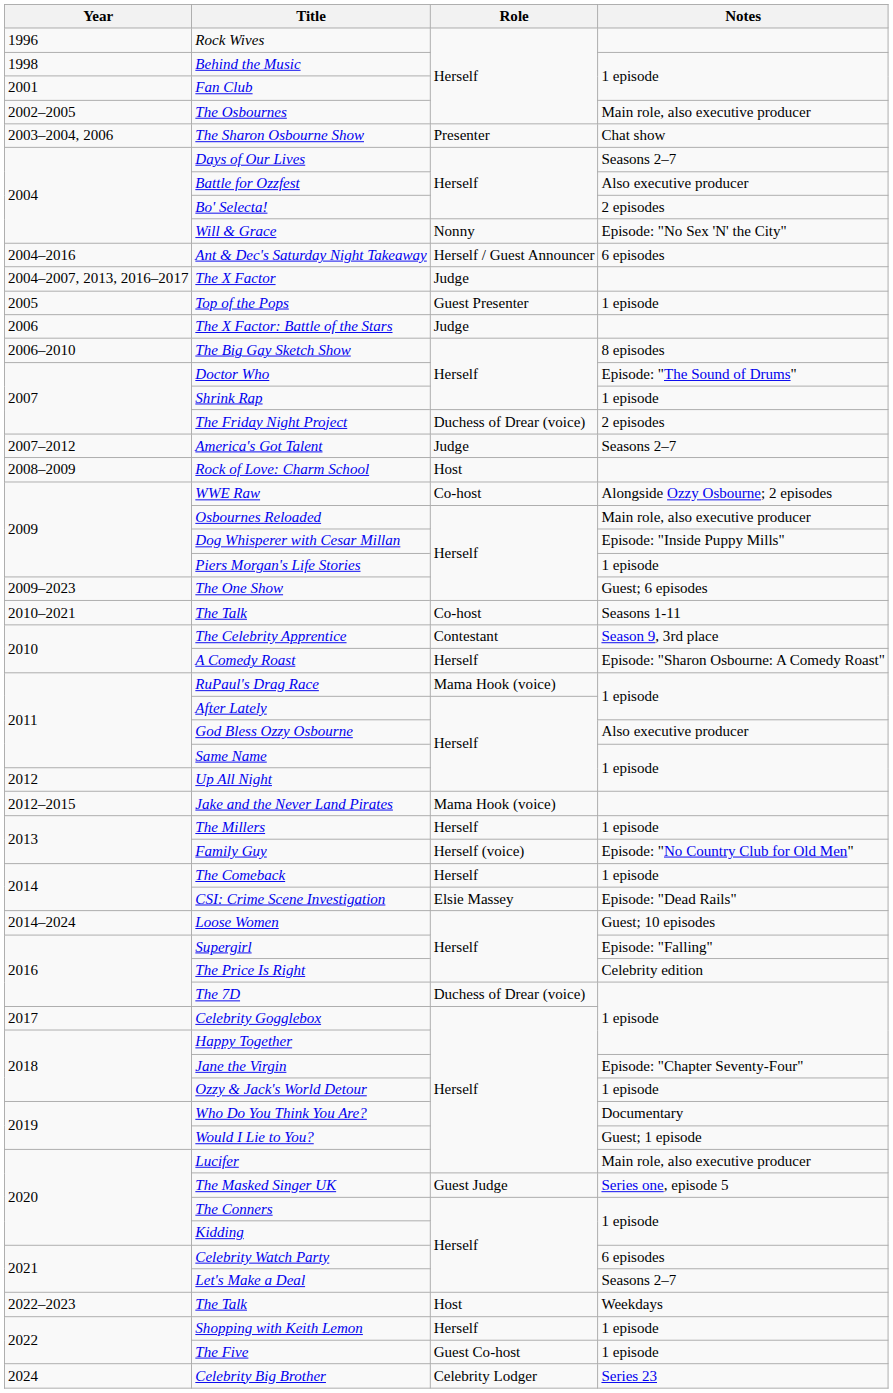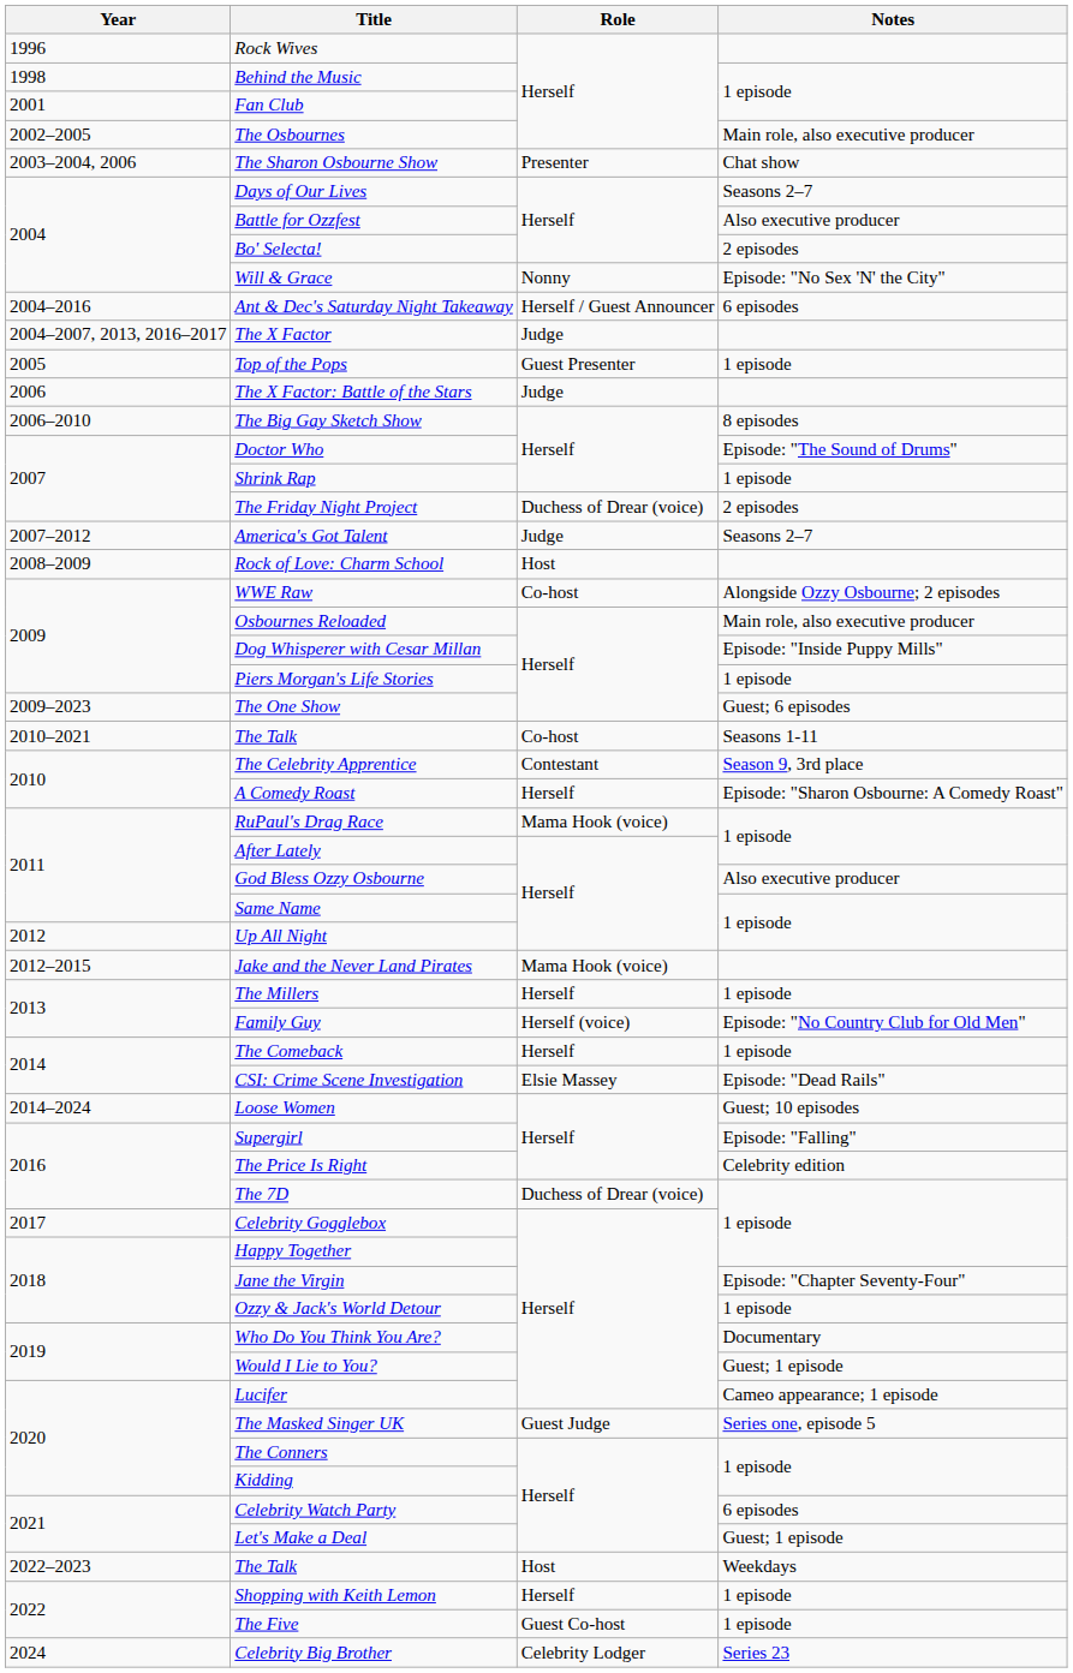 <table class="wikitable">
 <tr>
 <th>Year</th>
 <th>Title</th>
 <th>Role</th>
 <th>Notes</th>
 </tr>
 <tr>
 <td>1996</td>
 <td><em>Rock Wives</em></td>
 <td rowspan="4">Herself</td>
 <td></td>
 </tr>
 <tr>
 <td>1998</td>
 <td><em><a href='#'>Behind the Music</a></em></td>
 <td rowspan="2">1 episode</td>
 </tr>
 <tr>
 <td>2001</td>
 <td><a href='#'><em>Fan Club</em></a></td>
 </tr>
 <tr>
 <td>2002–2005</td>
 <td><em><a href='#'>The Osbournes</a></em></td>
 <td>Main role, also executive producer</td>
 </tr>
 <tr>
 <td>2003–2004, 2006</td>
 <td><em><a href='#'>The Sharon Osbourne Show</a></em></td>
 <td>Presenter</td>
 <td>Chat show</td>
 </tr>
 <tr>
 <td rowspan="4">2004</td>
 <td><em><a href='#'>Days of Our Lives</a></em></td>
 <td rowspan="3">Herself</td>
 <td>Seasons 2–7</td>
 </tr>
 <tr>
 <td><em><a href='#'>Battle for Ozzfest</a></em></td>
 <td>Also executive producer</td>
 </tr>
 <tr>
 <td><em><a href='#'>Bo' Selecta!</a></em></td>
 <td>2 episodes</td>
 </tr>
 <tr>
 <td><em><a href='#'>Will & Grace</a></em></td>
 <td>Nonny</td>
 <td>Episode: "No Sex 'N' the City"</td>
 </tr>
 <tr>
 <td>2004–2016</td>
 <td><em><a href='#'>Ant & Dec's Saturday Night Takeaway</a></em></td>
 <td>Herself / Guest Announcer</td>
 <td>6 episodes</td>
 </tr>
 <tr>
 <td>2004–2007, 2013, 2016–2017</td>
 <td><a href='#'><em>The X Factor</em></a></td>
 <td>Judge</td>
 <td></td>
 </tr>
 <tr>
 <td>2005</td>
 <td><em><a href='#'>Top of the Pops</a></em></td>
 <td>Guest Presenter</td>
 <td>1 episode</td>
 </tr>
 <tr>
 <td>2006</td>
 <td><em><a href='#'>The X Factor: Battle of the Stars</a></em></td>
 <td>Judge</td>
 <td></td>
 </tr>
 <tr>
 <td>2006–2010</td>
 <td><em><a href='#'>The Big Gay Sketch Show</a></em></td>
 <td rowspan="3">Herself</td>
 <td>8 episodes</td>
 </tr>
 <tr>
 <td rowspan="3">2007</td>
 <td><em><a href='#'>Doctor Who</a></em></td>
 <td>Episode: "<a href='#'>The Sound of Drums</a>"</td>
 </tr>
 <tr>
 <td><a href='#'><em>Shrink Rap</em></a></td>
 <td>1 episode</td>
 </tr>
 <tr>
 <td><em><a href='#'>The Friday Night Project</a></em></td>
 <td>Duchess of Drear (voice)</td>
 <td>2 episodes</td>
 </tr>
 <tr>
 <td>2007–2012</td>
 <td><em><a href='#'>America's Got Talent</a></em></td>
 <td>Judge</td>
 <td>Seasons 2–7</td>
 </tr>
 <tr>
 <td>2008–2009</td>
 <td><em><a href='#'>Rock of Love: Charm School</a></em></td>
 <td>Host</td>
 <td></td>
 </tr>
 <tr>
 <td rowspan="4">2009</td>
 <td><em><a href='#'>WWE Raw</a></em></td>
 <td>Co-host</td>
 <td>Alongside <a href='#'>Ozzy Osbourne</a>; 2 episodes</td>
 </tr>
 <tr>
 <td><em><a href='#'>Osbournes Reloaded</a></em></td>
 <td rowspan="4">Herself</td>
 <td>Main role, also executive producer</td>
 </tr>
 <tr>
 <td><em><a href='#'>Dog Whisperer with Cesar Millan</a></em></td>
 <td>Episode: "Inside Puppy Mills"</td>
 </tr>
 <tr>
 <td><em><a href='#'>Piers Morgan's Life Stories</a></em></td>
 <td>1 episode</td>
 </tr>
 <tr>
 <td>2009–2023</td>
 <td><em><a href='#'>The One Show</a></em></td>
 <td>Guest; 6 episodes</td>
 </tr>
 <tr>
 <td>2010–2021</td>
 <td><a href='#'><em>The Talk</em></a></td>
 <td>Co-host</td>
 <td>Seasons 1-11</td>
 </tr>
 <tr>
 <td rowspan="2">2010</td>
 <td><em><a href='#'>The Celebrity Apprentice</a></em></td>
 <td>Contestant</td>
 <td><a href='#'>Season 9</a>, 3rd place</td>
 </tr>
 <tr>
 <td><em><a href='#'>A Comedy Roast</a></em></td>
 <td>Herself</td>
 <td>Episode:  "Sharon Osbourne: A Comedy Roast"</td>
 </tr>
 <tr>
 <td rowspan="4">2011</td>
 <td><em><a href='#'>RuPaul's Drag Race</a></em></td>
 <td>Mama Hook (voice)</td>
 <td rowspan="2">1 episode</td>
 </tr>
 <tr>
 <td><em><a href='#'>After Lately</a></em></td>
 <td rowspan="4">Herself</td>
 </tr>
 <tr>
 <td><a href='#'><em>God Bless Ozzy Osbourne</em></a></td>
 <td>Also executive producer</td>
 </tr>
 <tr>
 <td><em><a href='#'>Same Name</a></em></td>
 <td rowspan="2">1 episode</td>
 </tr>
 <tr>
 <td>2012</td>
 <td><a href='#'><em>Up All Night</em></a></td>
 </tr>
 <tr>
 <td>2012–2015</td>
 <td><em><a href='#'>Jake and the Never Land Pirates</a></em></td>
 <td>Mama Hook (voice)</td>
 <td></td>
 </tr>
 <tr>
 <td rowspan="2">2013</td>
 <td><em><a href='#'>The Millers</a></em></td>
 <td>Herself</td>
 <td>1 episode</td>
 </tr>
 <tr>
 <td><em><a href='#'>Family Guy</a></em></td>
 <td>Herself (voice)</td>
 <td>Episode: "<a href='#'>No Country Club for Old Men</a>"</td>
 </tr>
 <tr>
 <td rowspan="2">2014</td>
 <td><a href='#'><em>The Comeback</em></a></td>
 <td>Herself</td>
 <td>1 episode</td>
 </tr>
 <tr>
 <td><em><a href='#'>CSI: Crime Scene Investigation</a></em></td>
 <td>Elsie Massey</td>
 <td>Episode: "Dead Rails"</td>
 </tr>
 <tr>
 <td>2014–2024</td>
 <td><em><a href='#'>Loose Women</a></em></td>
 <td rowspan="3">Herself</td>
 <td>Guest; 10 episodes</td>
 </tr>
 <tr>
 <td rowspan="3">2016</td>
 <td><a href='#'><em>Supergirl</em></a></td>
 <td>Episode: "Falling"</td>
 </tr>
 <tr>
 <td><a href='#'><em>The Price Is Right</em></a></td>
 <td>Celebrity edition</td>
 </tr>
 <tr>
 <td><em><a href='#'>The 7D</a></em></td>
 <td>Duchess of Drear (voice)</td>
 <td rowspan="3">1 episode</td>
 </tr>
 <tr>
 <td>2017</td>
 <td><em><a href='#'>Celebrity Gogglebox</a></em></td>
 <td rowspan="7">Herself</td>
 </tr>
 <tr>
 <td rowspan="3">2018</td>
 <td><a href='#'><em>Happy Together</em></a></td>
 </tr>
 <tr>
 <td><em><a href='#'>Jane the Virgin</a></em></td>
 <td>Episode: "Chapter Seventy-Four"</td>
 </tr>
 <tr>
 <td><em><a href='#'>Ozzy & Jack's World Detour</a></em></td>
 <td>1 episode</td>
 </tr>
 <tr>
 <td rowspan="2">2019</td>
 <td><a href='#'><em>Who Do You Think You Are?</em></a></td>
 <td>Documentary</td>
 </tr>
 <tr>
 <td><a href='#'><em>Would I Lie to You?</em></a></td>
 <td>Guest; 1 episode</td>
 </tr>
 <tr>
 <td rowspan="4">2020</td>
 <td><a href='#'><em>Lucifer</em></a></td>
-<td>Main role, also executive producer</td>
+<td>Cameo appearance; 1 episode</td>
 </tr>
 <tr>
 <td><a href='#'><em>The Masked Singer UK</em></a></td>
 <td>Guest Judge</td>
 <td><a href='#'>Series one</a>, episode 5</td>
 </tr>
 <tr>
 <td><em><a href='#'>The Conners</a></em></td>
 <td rowspan="4">Herself</td>
 <td rowspan="2">1 episode</td>
 </tr>
 <tr>
 <td><em><a href='#'>Kidding</a></em></td>
 </tr>
 <tr>
 <td rowspan="2">2021</td>
 <td><em><a href='#'>Celebrity Watch Party</a></em></td>
 <td>6 episodes</td>
 </tr>
 <tr>
 <td><em><a href='#'>Let's Make a Deal</a></em></td>
-<td>Seasons 2–7</td>
+<td>Guest; 1 episode</td>
 </tr>
 <tr>
 <td>2022–2023</td>
 <td><a href='#'><em>The Talk</em></a></td>
 <td>Host</td>
 <td>Weekdays</td>
 </tr>
 <tr>
 <td rowspan="2">2022</td>
 <td><a href='#'><em>Shopping with Keith Lemon</em></a></td>
 <td>Herself</td>
 <td>1 episode</td>
 </tr>
 <tr>
 <td><a href='#'><em>The Five</em></a></td>
 <td>Guest Co-host</td>
 <td>1 episode</td>
 </tr>
 <tr>
 <td>2024</td>
 <td><a href='#'><em>Celebrity Big Brother</em></a></td>
 <td>Celebrity Lodger</td>
 <td><a href='#'>Series 23</a></td>
 </tr>
 </table>
